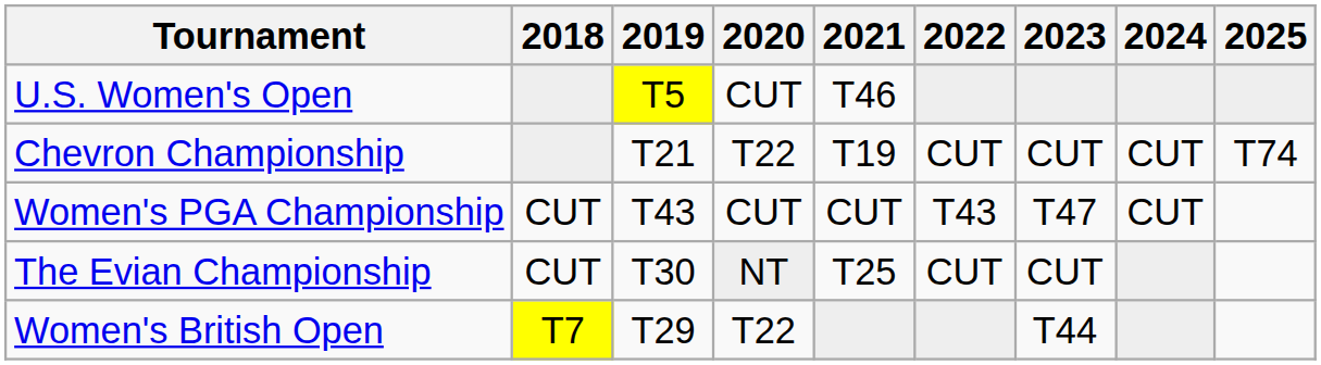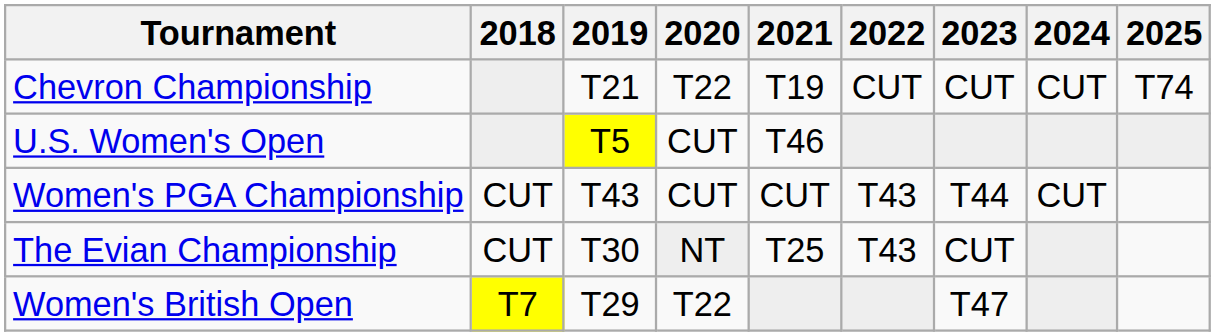 <table class="wikitable" style="font-size:95%;text-align:center;">
 <tr>
 <th>Tournament</th>
 <th>2018</th>
 <th>2019</th>
 <th>2020</th>
 <th>2021</th>
 <th>2022</th>
 <th>2023</th>
 <th>2024</th>
 <th>2025</th>
 </tr>
 <tr>
+<td align=left><a href='#'>Chevron Championship</a></td>
+<td style="background:#eeeeee;"></td>
+<td>T21</td>
+<td>T22</td>
+<td>T19</td>
+<td>CUT</td>
+<td>CUT</td>
+<td>CUT</td>
+<td>T74</td>
+</tr>
+<tr>
 <td align=left><a href='#'>U.S. Women's Open</a></td>
 <td style="background:#eeeeee;"></td>
 <td style="background:yellow;">T5</td>
 <td>CUT</td>
 <td>T46</td>
 <td style="background:#eeeeee;"></td>
 <td style="background:#eeeeee;"></td>
 <td style="background:#eeeeee;"></td>
 <td style="background:#eeeeee;"></td>
 </tr>
 <tr>
-<td align=left><a href='#'>Chevron Championship</a></td>
-<td style="background:#eeeeee;"></td>
-<td>T21</td>
-<td>T22</td>
-<td>T19</td>
-<td>CUT</td>
-<td>CUT</td>
-<td>CUT</td>
-<td>T74</td>
-</tr>
-<tr>
 <td align=left><a href='#'>Women's PGA Championship</a></td>
 <td>CUT</td>
 <td>T43</td>
 <td>CUT</td>
 <td>CUT</td>
 <td>T43</td>
-<td>T47</td>
+<td>T44</td>
 <td>CUT</td>
 <td></td>
 </tr>
 <tr>
 <td align=left><a href='#'>The Evian Championship</a></td>
 <td>CUT</td>
 <td>T30</td>
 <td style="background:#eeeeee;">NT</td>
 <td>T25</td>
-<td>CUT</td>
+<td>T43</td>
 <td>CUT</td>
 <td style="background:#eeeeee;"></td>
 <td></td>
 </tr>
 <tr>
 <td align=left><a href='#'>Women's British Open</a></td>
 <td style="background:yellow;">T7</td>
 <td>T29</td>
 <td>T22</td>
 <td style="background:#eeeeee;"></td>
 <td style="background:#eeeeee;"></td>
-<td>T44</td>
+<td>T47</td>
 <td style="background:#eeeeee;"></td>
 <td></td>
 </tr>
 </table>
